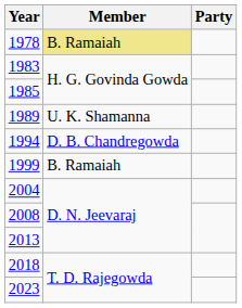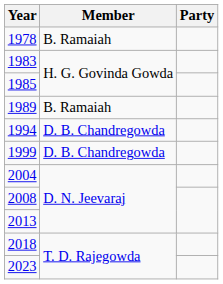 <table class="wikitable sortable">
 <tr>
 <th>Year</th>
 <th>Member</th>
 <th colspan=2>Party</th>
 </tr>
 <tr>
 <td><a href='#'>1978</a></td>
-<td style="background: khaki;">B. Ramaiah</td>
+<td>B. Ramaiah</td>
 <td></td>
 </tr>
 <tr>
 <td><a href='#'>1983</a></td>
 <td rowspan="2">H. G. Govinda Gowda</td>
 <td></td>
 </tr>
 <tr>
 <td><a href='#'>1985</a></td>
 </tr>
 <tr>
 <td><a href='#'>1989</a></td>
-<td>U. K. Shamanna</td>
+<td>B. Ramaiah</td>
 <td></td>
 </tr>
 <tr>
 <td><a href='#'>1994</a></td>
 <td><a href='#'>D. B. Chandregowda</a></td>
 <td></td>
 </tr>
 <tr>
 <td><a href='#'>1999</a></td>
-<td>B. Ramaiah</td>
+<td><a href='#'>D. B. Chandregowda</a></td>
 <td></td>
 </tr>
 <tr>
 <td><a href='#'>2004</a></td>
 <td rowspan="3"><a href='#'>D. N. Jeevaraj</a></td>
 <td></td>
 </tr>
 <tr>
 <td><a href='#'>2008</a></td>
 </tr>
 <tr>
 <td><a href='#'>2013</a></td>
 </tr>
 <tr>
 <td><a href='#'>2018</a></td>
 <td rowspan=2><a href='#'>T. D. Rajegowda</a></td>
 <td></td>
 </tr>
 <tr>
 <td><a href='#'>2023</a></td>
 </tr>
 </table>
